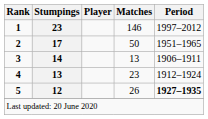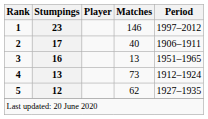 <table class="wikitable plainrowheaders sortable">
 <tr>
 <th scope=col>Rank</th>
 <th scope=col>Stumpings</th>
 <th scope=col>Player</th>
 <th scope=col>Matches</th>
 <th scope=col>Period</th>
 </tr>
 <tr>
 <td align=center><strong>1</strong></td>
 <th scope=row style=text-align:center;>23</th>
 <td></td>
 <td align=center>146</td>
 <td>1997–2012</td>
 </tr>
 <tr>
 <td align=center><strong>2</strong></td>
 <th scope=row style=text-align:center;>17</th>
 <td></td>
-<td align=center>50</td>
-<td>1951–1965</td>
+<td align=center>40</td>
+<td>1906–1911</td>
 </tr>
 <tr>
 <td align=center><strong>3</strong></td>
-<th scope=row style=text-align:center;>14</th>
+<th scope=row style=text-align:center;>16</th>
 <td></td>
 <td align=center>13</td>
-<td>1906–1911</td>
+<td>1951–1965</td>
 </tr>
 <tr>
 <td align=center><strong>4</strong></td>
 <th scope=row style=text-align:center;>13</th>
 <td></td>
-<td align=center>23</td>
+<td align=center>73</td>
 <td>1912–1924</td>
 </tr>
 <tr>
 <td align=center><strong>5</strong></td>
 <th scope=row style=text-align:center;>12</th>
 <td></td>
-<td align=center>26</td>
-<td><strong>1927–1935</strong></td>
+<td align=center>62</td>
+<td>1927–1935</td>
 </tr>
 <tr>
 </tr>
 <tr class=sortbottom>
 <td colspan=5><small>Last updated: 20 June 2020</small></td>
 </tr>
 </table>
